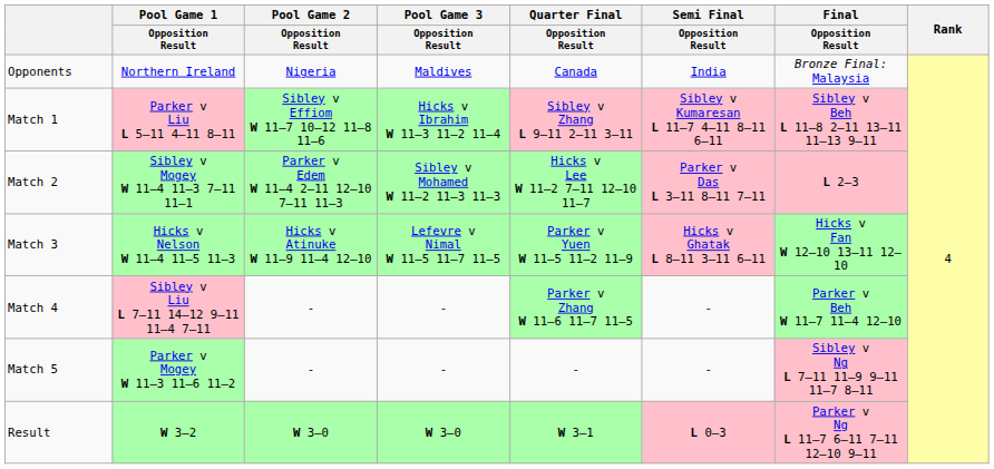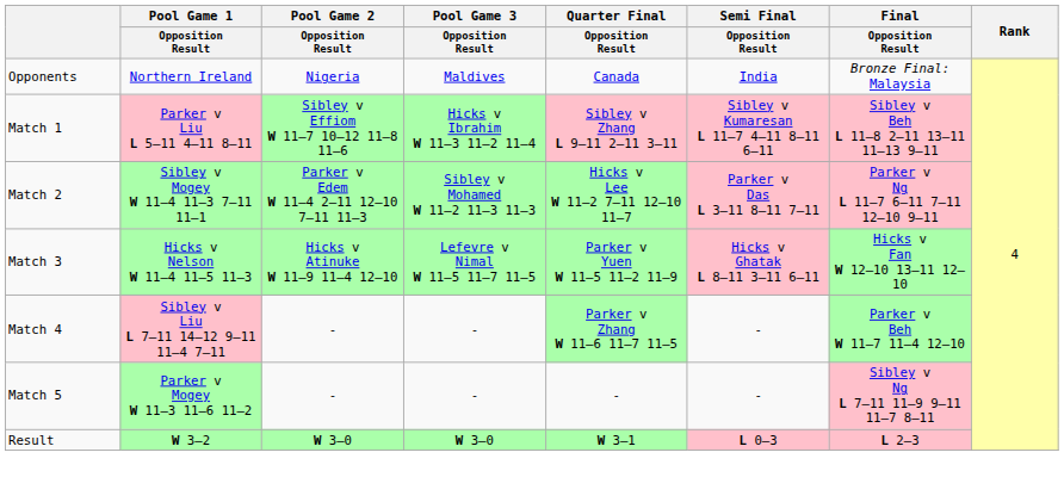 <table class=wikitable style="font-size:90%">
 <tr>
 <th rowspan="2" style="width:100px;"></th>
 <th width=125>Pool Game 1</th>
 <th width=125>Pool Game 2</th>
 <th width=125>Pool Game 3</th>
 <th width=125>Quarter Final</th>
 <th width=125>Semi Final</th>
 <th width=125>Final</th>
 <th rowspan="2" style="width:75px;">Rank</th>
 </tr>
 <tr>
 <th style="line-height:1em"><small>Opposition<br>Result</small></th>
 <th style="line-height:1em"><small>Opposition<br>Result</small></th>
 <th style="line-height:1em"><small>Opposition<br>Result</small></th>
 <th style="line-height:1em"><small>Opposition<br>Result</small></th>
 <th style="line-height:1em"><small>Opposition<br>Result</small></th>
 <th style="line-height:1em"><small>Opposition<br>Result</small></th>
 </tr>
 <tr>
 <td>Opponents</td>
 <td style="text-align:center;"> <a href='#'>Northern Ireland</a></td>
 <td style="text-align:center;"> <a href='#'>Nigeria</a></td>
 <td style="text-align:center;"> <a href='#'>Maldives</a></td>
 <td style="text-align:center;"> <a href='#'>Canada</a></td>
 <td style="text-align:center;"> <a href='#'>India</a></td>
 <td style="text-align:center;"><em>Bronze Final:</em><br> <a href='#'>Malaysia</a></td>
 <td rowspan="7" style="text-align:center; background:#ffa;">4</td>
 </tr>
 <tr>
 <td>Match 1</td>
 <td style="text-align:center; background:pink;"> <a href='#'>Parker</a> v<br> <a href='#'>Liu</a><br><strong>L</strong> 5–11 4–11 8–11</td>
 <td style="text-align:center; background:#afa;"> <a href='#'>Sibley</a> v<br> <a href='#'>Effiom</a><br><strong>W</strong> 11–7 10–12 11–8<br>11–6</td>
 <td style="text-align:center; background:#afa;"> <a href='#'>Hicks</a> v<br> <a href='#'>Ibrahim</a><br><strong>W</strong> 11–3 11–2 11–4</td>
 <td style="text-align:center; background:pink;"> <a href='#'>Sibley</a> v<br> <a href='#'>Zhang</a><br><strong>L</strong> 9–11 2–11 3–11</td>
 <td style="text-align:center; background:pink;"> <a href='#'>Sibley</a> v<br> <a href='#'>Kumaresan</a><br><strong>L</strong> 11–7 4–11 8–11 6–11</td>
 <td style="text-align:center; background:pink;"> <a href='#'>Sibley</a> v<br> <a href='#'>Beh</a><br><strong>L</strong> 11–8 2–11 13–11<br>11–13 9–11</td>
 </tr>
 <tr>
 <td>Match 2</td>
 <td style="text-align:center; background:#afa;"> <a href='#'>Sibley</a> v<br> <a href='#'>Mogey</a><br><strong>W</strong> 11–4 11–3 7–11<br>11–1</td>
 <td style="text-align:center; background:#afa;"> <a href='#'>Parker</a> v<br> <a href='#'>Edem</a><br><strong>W</strong> 11–4 2–11 12–10<br>7–11 11–3</td>
 <td style="text-align:center; background:#afa;"> <a href='#'>Sibley</a> v<br> <a href='#'>Mohamed</a><br><strong>W</strong> 11–2 11–3 11–3</td>
 <td style="text-align:center; background:#afa;"> <a href='#'>Hicks</a> v<br> <a href='#'>Lee</a><br><strong>W</strong> 11–2 7–11 12–10<br>11–7</td>
 <td style="text-align:center; background:pink;"> <a href='#'>Parker</a> v<br> <a href='#'>Das</a><br><strong>L</strong> 3–11 8–11 7–11</td>
-<td style="text-align:center; background:pink;"><strong>L</strong> 2–3</td>
+<td style="text-align:center; background:pink;"> <a href='#'>Parker</a> v<br> <a href='#'>Ng</a><br><strong>L</strong> 11–7 6–11 7–11<br>12–10 9–11</td>
 </tr>
 <tr>
 <td>Match 3</td>
 <td style="text-align:center; background:#afa;"> <a href='#'>Hicks</a> v<br> <a href='#'>Nelson</a><br><strong>W</strong> 11–4 11–5 11–3</td>
 <td style="text-align:center; background:#afa;"> <a href='#'>Hicks</a> v<br> <a href='#'>Atinuke</a><br><strong>W</strong> 11–9 11–4 12–10</td>
 <td style="text-align:center; background:#afa;"> <a href='#'>Lefevre</a> v<br> <a href='#'>Nimal</a><br><strong>W</strong> 11–5 11–7 11–5</td>
 <td style="text-align:center; background:#afa;"> <a href='#'>Parker</a> v<br> <a href='#'>Yuen</a><br><strong>W</strong> 11–5 11–2 11–9</td>
 <td style="text-align:center; background:pink;"> <a href='#'>Hicks</a> v<br> <a href='#'>Ghatak</a><br><strong>L</strong> 8–11 3–11 6–11</td>
 <td style="text-align:center; background:#afa;"> <a href='#'>Hicks</a> v<br> <a href='#'>Fan</a><br><strong>W</strong> 12–10 13–11 12–10</td>
 </tr>
 <tr>
 <td>Match 4</td>
 <td style="text-align:center; background:pink;"> <a href='#'>Sibley</a> v<br> <a href='#'>Liu</a><br><strong>L</strong> 7–11 14–12 9–11<br>11–4 7–11</td>
 <td style="text-align:center;">-</td>
 <td style="text-align:center;">-</td>
 <td style="text-align:center; background:#afa;"> <a href='#'>Parker</a> v<br> <a href='#'>Zhang</a><br><strong>W</strong> 11–6 11–7 11–5</td>
 <td style="text-align:center;">-</td>
 <td style="text-align:center; background:#afa;"> <a href='#'>Parker</a> v<br> <a href='#'>Beh</a><br><strong>W</strong> 11–7 11–4 12–10</td>
 </tr>
 <tr>
 <td>Match 5</td>
 <td style="text-align:center; background:#afa;"> <a href='#'>Parker</a> v<br> <a href='#'>Mogey</a><br><strong>W</strong> 11–3 11–6 11–2</td>
 <td style="text-align:center;">-</td>
 <td style="text-align:center;">-</td>
 <td style="text-align:center;">-</td>
 <td style="text-align:center;">-</td>
 <td style="text-align:center; background:pink;"> <a href='#'>Sibley</a> v<br> <a href='#'>Ng</a><br><strong>L</strong> 7–11 11–9 9–11<br>11–7 8–11</td>
 </tr>
 <tr>
 <td>Result</td>
 <td style="text-align:center; background:#afa;"><strong>W</strong> 3–2</td>
 <td style="text-align:center; background:#afa;"><strong>W</strong> 3–0</td>
 <td style="text-align:center; background:#afa;"><strong>W</strong> 3–0</td>
 <td style="text-align:center; background:#afa;"><strong>W</strong> 3–1</td>
 <td style="text-align:center; background:pink;"><strong>L</strong> 0–3</td>
-<td style="text-align:center; background:pink;"> <a href='#'>Parker</a> v<br> <a href='#'>Ng</a><br><strong>L</strong> 11–7 6–11 7–11<br>12–10 9–11</td>
+<td style="text-align:center; background:pink;"><strong>L</strong> 2–3</td>
 </tr>
 </table>
